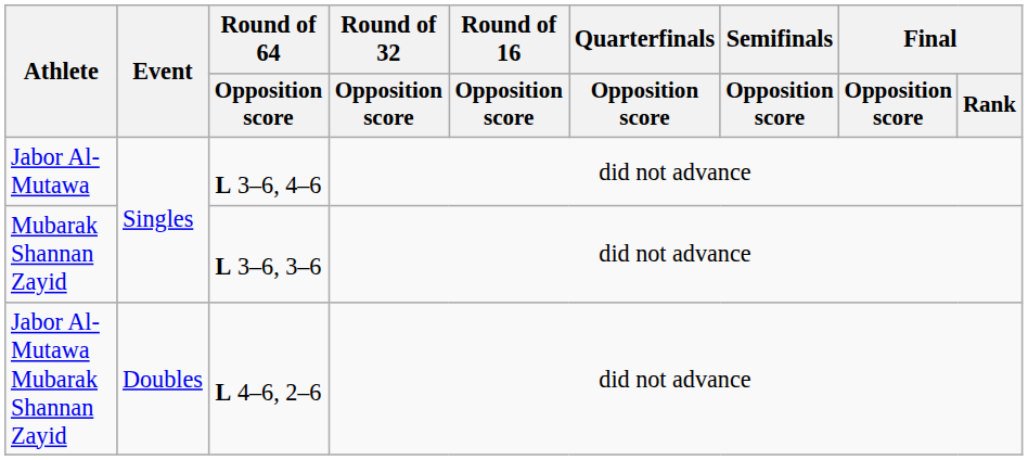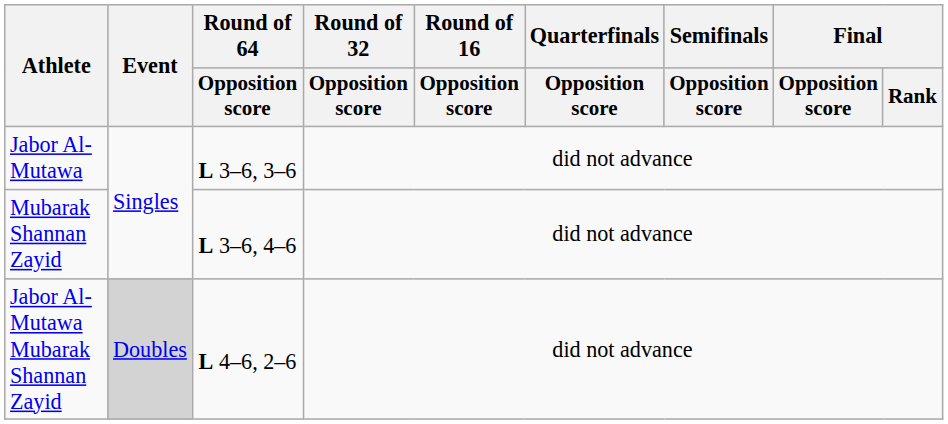 <table class=wikitable style="font-size:90%; text-align:center;">
 <tr>
 <th rowspan="2">Athlete</th>
 <th rowspan="2">Event</th>
 <th>Round of 64</th>
 <th>Round of 32</th>
 <th>Round of 16</th>
 <th>Quarterfinals</th>
 <th>Semifinals</th>
 <th colspan=2>Final</th>
 </tr>
 <tr style="font-size:95%">
 <th>Opposition<br> score</th>
 <th>Opposition<br> score</th>
 <th>Opposition<br> score</th>
 <th>Opposition<br> score</th>
 <th>Opposition<br> score</th>
 <th>Opposition<br> score</th>
 <th>Rank</th>
 </tr>
 <tr>
 <td align=left><a href='#'>Jabor Al-Mutawa</a></td>
 <td align=left rowspan=2><a href='#'>Singles</a></td>
+<td><br><strong>L</strong> 3–6, 3–6</td>
+<td colspan=6>did not advance</td>
+</tr>
+<tr>
+<td align=left><a href='#'>Mubarak Shannan Zayid</a></td>
 <td><br><strong>L</strong> 3–6, 4–6</td>
 <td colspan=6>did not advance</td>
 </tr>
 <tr>
-<td align=left><a href='#'>Mubarak Shannan Zayid</a></td>
-<td><br><strong>L</strong> 3–6, 3–6</td>
-<td colspan=6>did not advance</td>
-</tr>
-<tr>
 <td align=left><a href='#'>Jabor Al-Mutawa</a><br><a href='#'>Mubarak Shannan Zayid</a></td>
-<td align=left><a href='#'>Doubles</a></td>
+<td align=left style="background: lightgrey;"><a href='#'>Doubles</a></td>
 <td><br><strong>L</strong> 4–6, 2–6</td>
 <td colspan=6>did not advance</td>
 </tr>
 </table>
